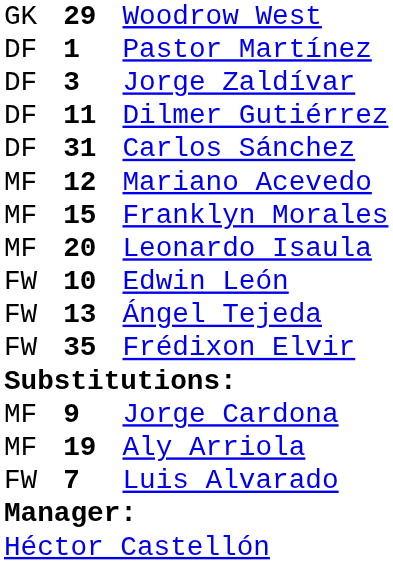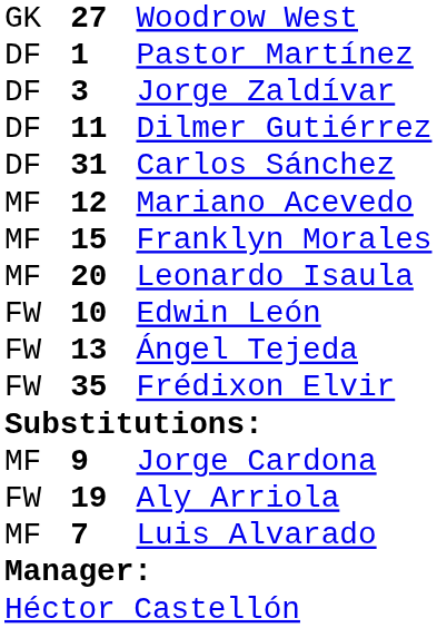 <table style = "font-size: 90%" cellspacing = "0" cellpadding = "0">
 <tr>
 <td colspan = 4></td>
 </tr>
 <tr>
 <th style="width:25px;"></th>
 <th style="width:25px;"></th>
 </tr>
 <tr>
 <td>GK</td>
-<td><strong>29</strong></td>
+<td><strong>27</strong></td>
 <td> <a href='#'>Woodrow West</a></td>
 </tr>
 <tr>
 <td>DF</td>
 <td><strong>1</strong></td>
 <td> <a href='#'>Pastor Martínez</a></td>
 <td></td>
 <td></td>
 </tr>
 <tr>
 <td>DF</td>
 <td><strong>3</strong></td>
 <td> <a href='#'>Jorge Zaldívar</a></td>
 </tr>
 <tr>
 <td>DF</td>
 <td><strong>11</strong></td>
 <td> <a href='#'>Dilmer Gutiérrez</a></td>
 </tr>
 <tr>
 <td>DF</td>
 <td><strong>31</strong></td>
 <td> <a href='#'>Carlos Sánchez</a></td>
 </tr>
 <tr>
 <td>MF</td>
 <td><strong>12</strong></td>
 <td> <a href='#'>Mariano Acevedo</a></td>
 </tr>
 <tr>
 <td>MF</td>
 <td><strong>15</strong></td>
 <td> <a href='#'>Franklyn Morales</a></td>
 </tr>
 <tr>
 <td>MF</td>
 <td><strong>20</strong></td>
 <td> <a href='#'>Leonardo Isaula</a></td>
 <td></td>
 <td></td>
 </tr>
 <tr>
 <td>FW</td>
 <td><strong>10</strong></td>
 <td> <a href='#'>Edwin León</a></td>
 </tr>
 <tr>
 <td>FW</td>
 <td><strong>13</strong></td>
 <td> <a href='#'>Ángel Tejeda</a></td>
 </tr>
 <tr>
 <td>FW</td>
 <td><strong>35</strong></td>
 <td> <a href='#'>Frédixon Elvir</a></td>
 <td></td>
 <td></td>
 </tr>
 <tr>
 <td colspan = 3><strong>Substitutions:</strong></td>
 </tr>
 <tr>
 <td>MF</td>
 <td><strong>9</strong></td>
 <td> <a href='#'>Jorge Cardona</a></td>
 <td></td>
 <td></td>
 </tr>
 <tr>
-<td>MF</td>
+<td>FW</td>
 <td><strong>19</strong></td>
 <td> <a href='#'>Aly Arriola</a></td>
 <td></td>
 <td></td>
 </tr>
 <tr>
-<td>FW</td>
+<td>MF</td>
 <td><strong>7</strong></td>
 <td> <a href='#'>Luis Alvarado</a></td>
 <td></td>
 <td></td>
 </tr>
 <tr>
 <td colspan = 3><strong>Manager:</strong></td>
 </tr>
 <tr>
 <td colspan = 3> <a href='#'>Héctor Castellón</a></td>
 </tr>
 </table>
